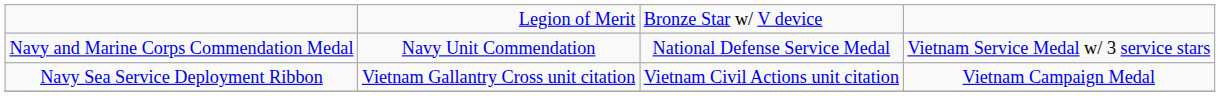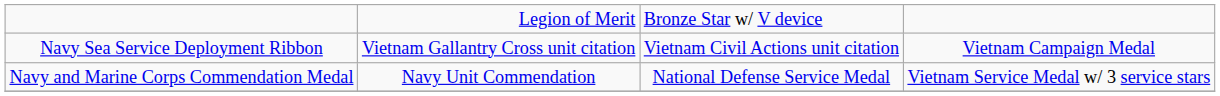 <table class="wikitable" style="margin:1em auto; text-align:center;">
 <tr>
 <td></td>
 <td align="right"><a href='#'>Legion of Merit</a></td>
 <td align="left"><a href='#'>Bronze Star</a> w/ <a href='#'>V device</a></td>
 <td></td>
 </tr>
 <tr>
+<td><a href='#'>Navy Sea Service Deployment Ribbon</a></td>
+<td><a href='#'>Vietnam Gallantry Cross unit citation</a></td>
+<td><a href='#'>Vietnam Civil Actions unit citation</a></td>
+<td><a href='#'>Vietnam Campaign Medal</a></td>
+</tr>
+<tr>
 <td><a href='#'>Navy and Marine Corps Commendation Medal</a></td>
 <td><a href='#'>Navy Unit Commendation</a></td>
 <td><a href='#'>National Defense Service Medal</a></td>
 <td><a href='#'>Vietnam Service Medal</a> w/ 3 <a href='#'>service stars</a></td>
 </tr>
 <tr>
-<td><a href='#'>Navy Sea Service Deployment Ribbon</a></td>
-<td><a href='#'>Vietnam Gallantry Cross unit citation</a></td>
-<td><a href='#'>Vietnam Civil Actions unit citation</a></td>
-<td><a href='#'>Vietnam Campaign Medal</a></td>
-</tr>
-<tr>
 </tr>
 </table>
